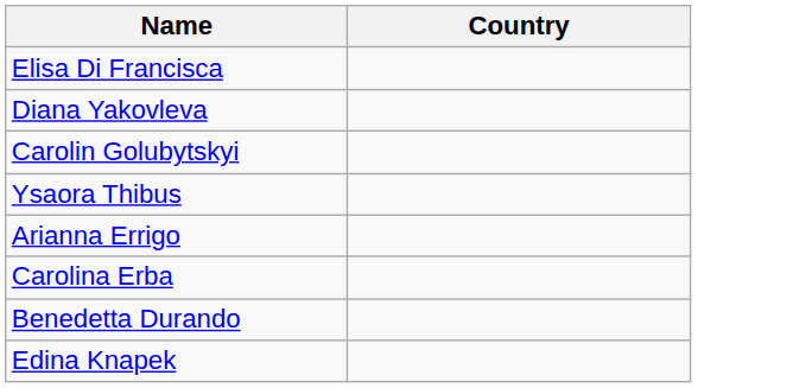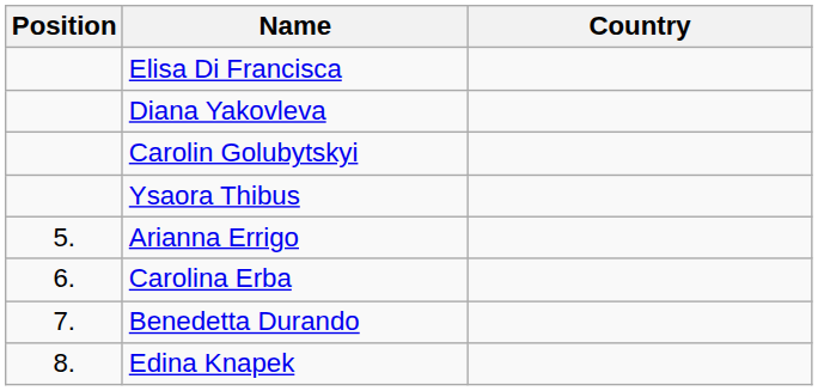 <table class="wikitable">
 <tr>
+<th width="20">Position</th>
 <th width="200">Name</th>
 <th width="200">Country</th>
 </tr>
 <tr>
+<td align="center"></td>
 <td><a href='#'>Elisa Di Francisca</a></td>
 <td></td>
 </tr>
 <tr>
+<td align="center"></td>
 <td><a href='#'>Diana Yakovleva</a></td>
 <td></td>
 </tr>
 <tr>
+<td align="center"></td>
 <td><a href='#'>Carolin Golubytskyi</a></td>
 <td></td>
 </tr>
 <tr>
+<td align="center"></td>
 <td><a href='#'>Ysaora Thibus</a></td>
 <td></td>
 </tr>
 <tr>
+<td align="center">5.</td>
 <td><a href='#'>Arianna Errigo</a></td>
 <td></td>
 </tr>
 <tr>
+<td align="center">6.</td>
 <td><a href='#'>Carolina Erba</a></td>
 <td></td>
 </tr>
 <tr>
+<td align="center">7.</td>
 <td><a href='#'>Benedetta Durando</a></td>
 <td></td>
 </tr>
 <tr>
+<td align="center">8.</td>
 <td><a href='#'>Edina Knapek</a></td>
 <td></td>
 </tr>
 </table>
